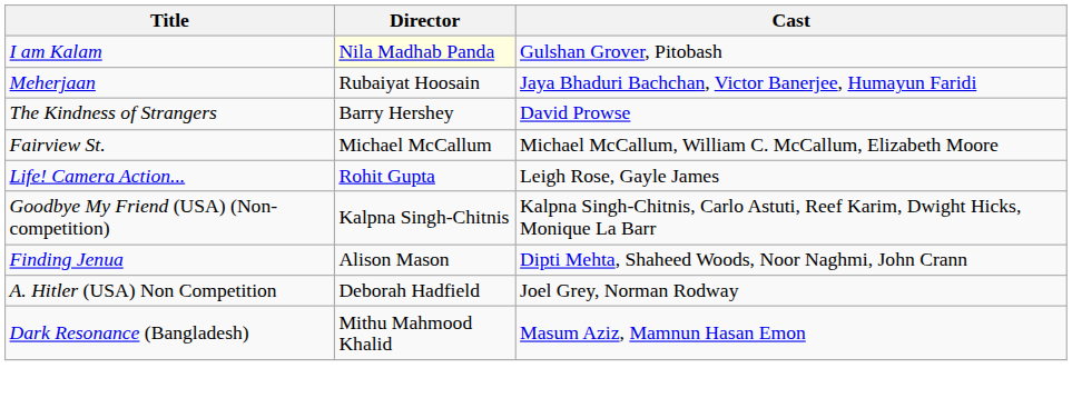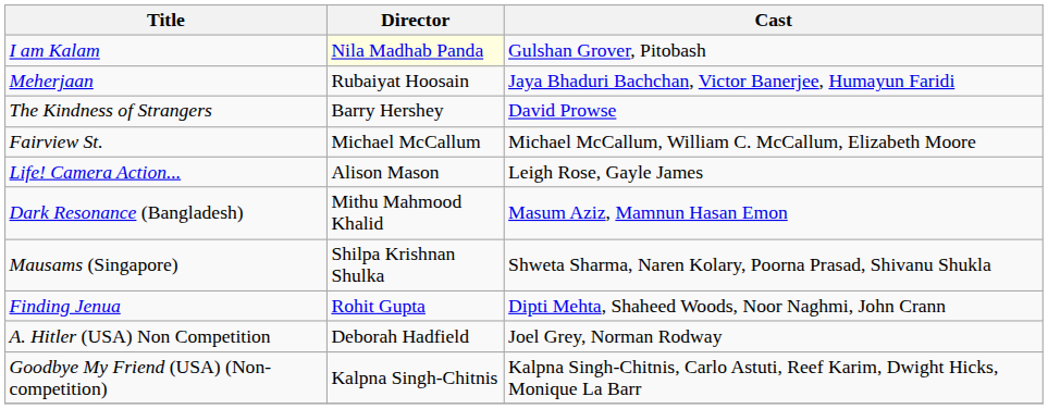 <table class="wikitable">
 <tr>
 <th><strong>Title</strong></th>
 <th><strong>Director</strong></th>
 <th><strong>Cast</strong></th>
 </tr>
 <tr>
 <td><em><a href='#'>I am Kalam</a></em></td>
 <td style="background: lightyellow;"><a href='#'>Nila Madhab Panda</a></td>
 <td><a href='#'>Gulshan Grover</a>, Pitobash</td>
 </tr>
 <tr>
 <td><em><a href='#'>Meherjaan</a></em></td>
 <td>Rubaiyat Hoosain</td>
 <td><a href='#'>Jaya Bhaduri Bachchan</a>, <a href='#'>Victor Banerjee</a>, <a href='#'>Humayun Faridi</a></td>
 </tr>
 <tr>
 <td><em>The Kindness of Strangers</em></td>
 <td>Barry Hershey</td>
 <td><a href='#'>David Prowse</a></td>
 </tr>
 <tr>
 <td><em>Fairview St.</em></td>
 <td>Michael McCallum</td>
 <td>Michael McCallum, William C. McCallum, Elizabeth Moore</td>
 </tr>
 <tr>
 <td><em><a href='#'>Life! Camera Action...</a></em></td>
-<td><a href='#'>Rohit Gupta</a></td>
+<td>Alison Mason</td>
 <td>Leigh Rose, Gayle James</td>
 </tr>
 <tr>
-<td><em>Goodbye My Friend</em> (USA) (Non-competition)</td>
-<td>Kalpna Singh-Chitnis</td>
-<td>Kalpna Singh-Chitnis, Carlo Astuti, Reef Karim, Dwight Hicks, Monique La Barr</td>
+<td><em><a href='#'>Dark Resonance</a></em> (Bangladesh)</td>
+<td>Mithu Mahmood Khalid</td>
+<td><a href='#'>Masum Aziz</a>, <a href='#'>Mamnun Hasan Emon</a></td>
+</tr>
+<tr>
+<td><em>Mausams</em> (Singapore)</td>
+<td>Shilpa Krishnan Shulka</td>
+<td>Shweta Sharma, Naren Kolary, Poorna Prasad, Shivanu Shukla</td>
 </tr>
 <tr>
 <td><em><a href='#'>Finding Jenua</a></em></td>
-<td>Alison Mason</td>
+<td><a href='#'>Rohit Gupta</a></td>
 <td><a href='#'>Dipti Mehta</a>, Shaheed Woods, Noor Naghmi, John Crann</td>
 </tr>
 <tr>
 <td><em>A. Hitler</em> (USA) Non Competition</td>
 <td>Deborah Hadfield</td>
 <td>Joel Grey, Norman Rodway</td>
 </tr>
 <tr>
-<td><em><a href='#'>Dark Resonance</a></em> (Bangladesh)</td>
-<td>Mithu Mahmood Khalid</td>
-<td><a href='#'>Masum Aziz</a>, <a href='#'>Mamnun Hasan Emon</a></td>
+<td><em>Goodbye My Friend</em> (USA) (Non-competition)</td>
+<td>Kalpna Singh-Chitnis</td>
+<td>Kalpna Singh-Chitnis, Carlo Astuti, Reef Karim, Dwight Hicks, Monique La Barr</td>
 </tr>
 <tr>
 </tr>
 </table>
